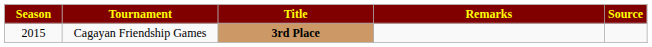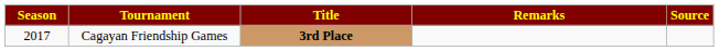 <table class="wikitable">
 <tr>
 <th width=70px style="background: maroon; color: yellow; text-align=center"><strong>Season</strong></th>
 <th width=200px style="background: maroon; color: yellow;"><strong>Tournament</strong></th>
 <th width=200px style="background: maroon; color: yellow"><strong>Title</strong></th>
 <th width=300px style="background: maroon; color: yellow"><strong>Remarks</strong></th>
 <th width=50px style="background: maroon; color: yellow"><strong>Source</strong></th>
 </tr>
 <tr align=center>
-<td>2015</td>
+<td>2017</td>
 <td>Cagayan Friendship Games</td>
 <td style="background:#c96;"><strong>3rd Place</strong></td>
 <td></td>
 <td></td>
 </tr>
 </table>
